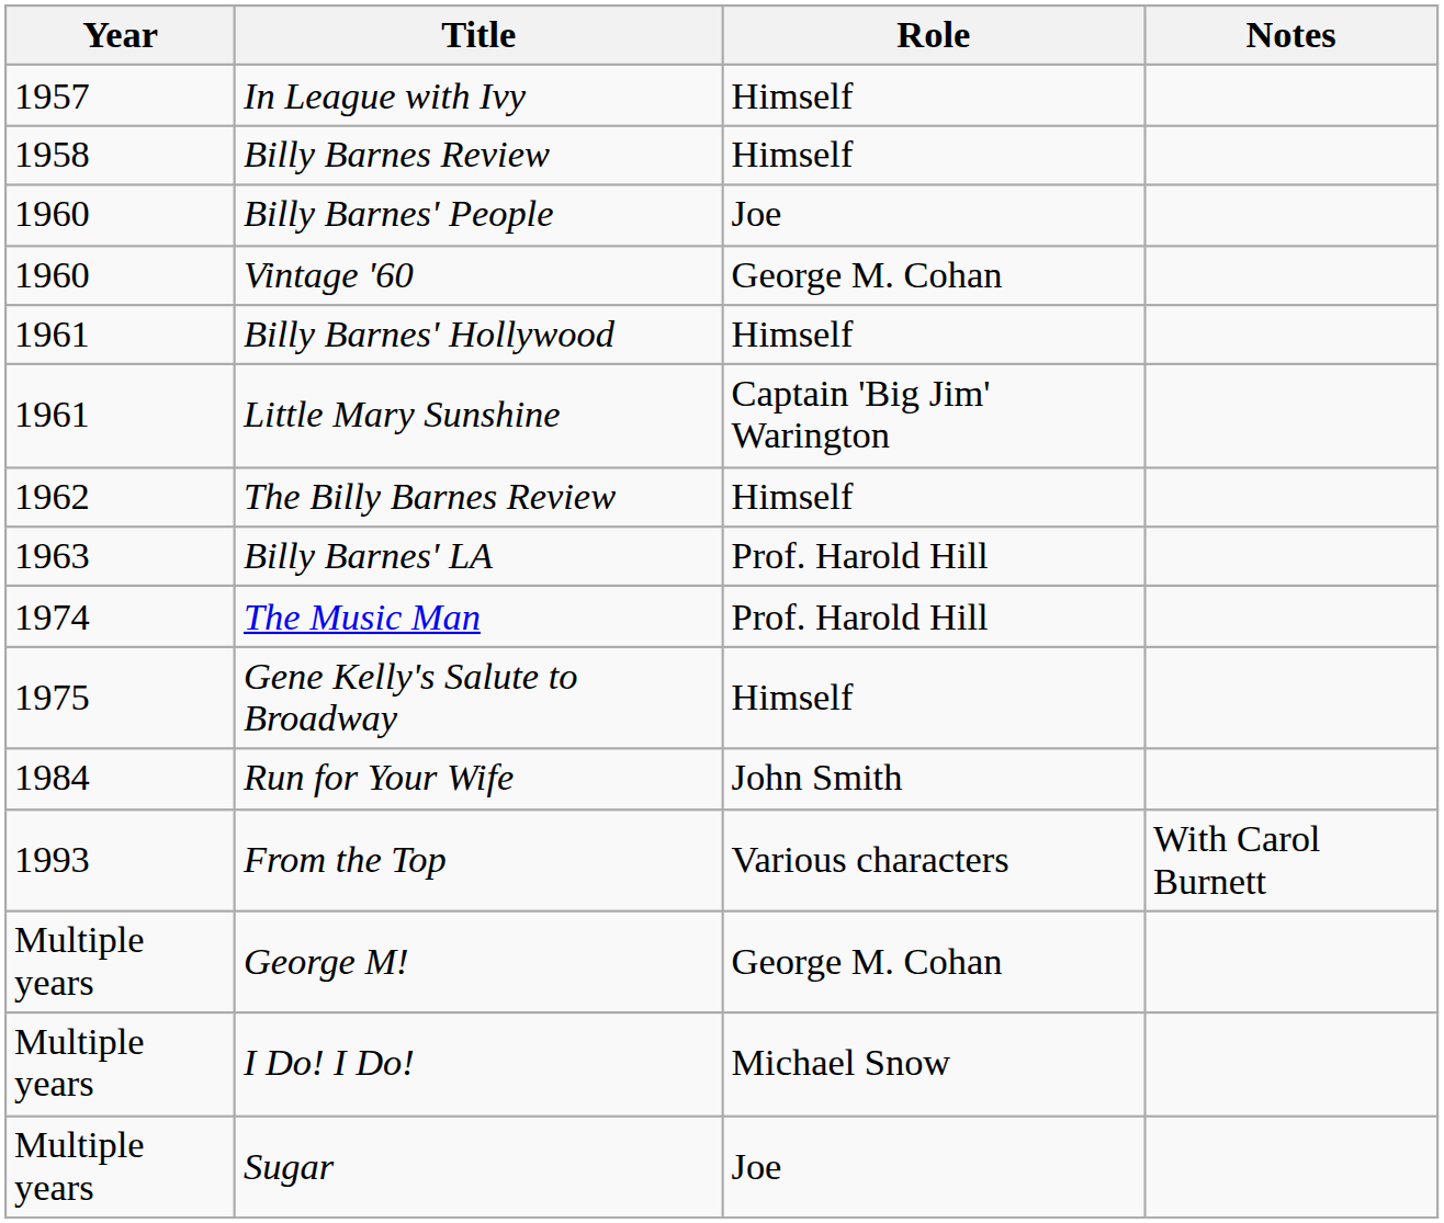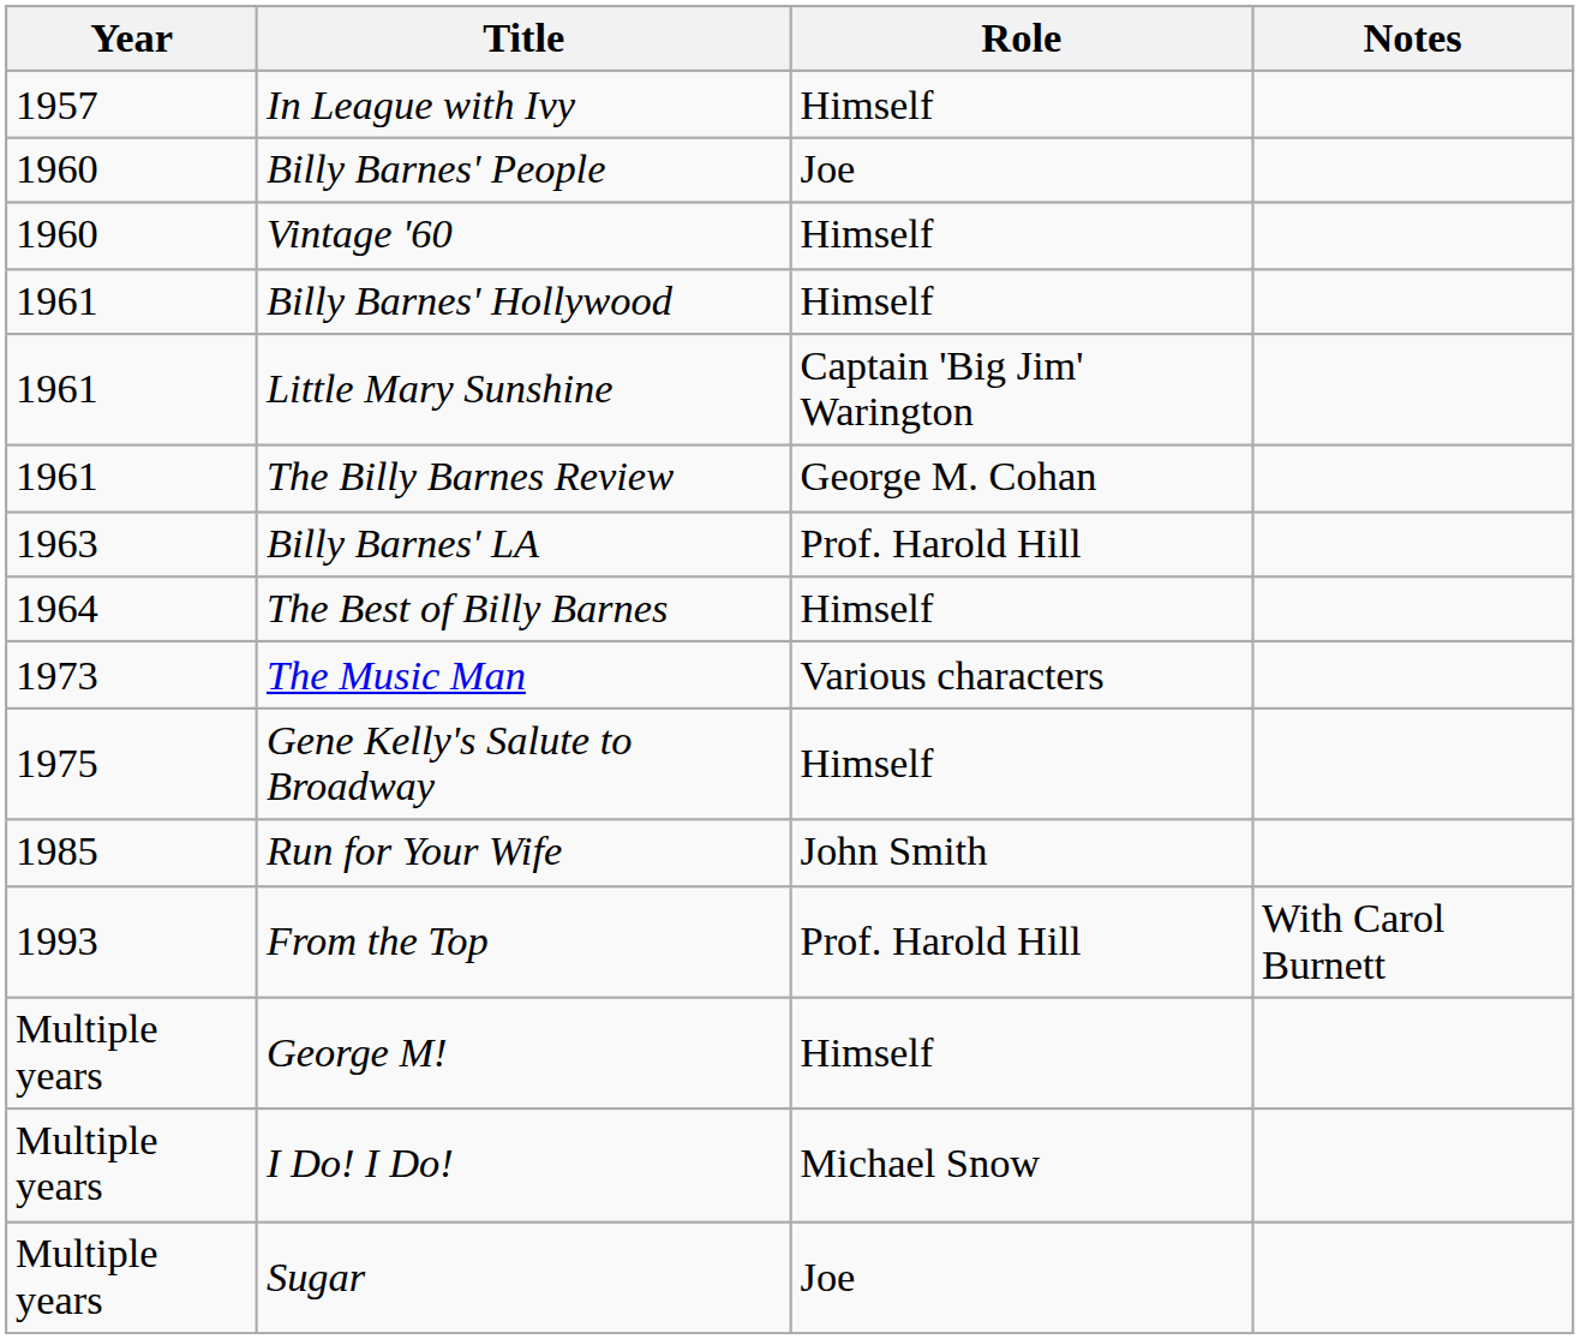 <table class="wikitable sortable">
 <tr>
 <th>Year</th>
 <th>Title</th>
 <th>Role</th>
 <th class="unsortable">Notes</th>
 </tr>
 <tr>
 <td>1957</td>
 <td><em>In League with Ivy</em></td>
 <td>Himself</td>
 <td></td>
 </tr>
 <tr>
-<td>1958</td>
-<td><em>Billy Barnes Review</em></td>
-<td>Himself</td>
-<td></td>
-</tr>
-<tr>
 <td>1960</td>
 <td><em>Billy Barnes' People</em></td>
 <td>Joe</td>
 <td></td>
 </tr>
 <tr>
 <td>1960</td>
 <td><em>Vintage '60</em></td>
-<td>George M. Cohan</td>
+<td>Himself</td>
 <td></td>
 </tr>
 <tr>
 <td>1961</td>
 <td><em>Billy Barnes' Hollywood</em></td>
 <td>Himself</td>
 <td></td>
 </tr>
 <tr>
 <td>1961</td>
 <td><em>Little Mary Sunshine</em></td>
 <td>Captain 'Big Jim' Warington</td>
 <td></td>
 </tr>
 <tr>
-<td>1962</td>
+<td>1961</td>
 <td><em>The Billy Barnes Review</em></td>
-<td>Himself</td>
+<td>George M. Cohan</td>
 <td></td>
 </tr>
 <tr>
 <td>1963</td>
 <td><em>Billy Barnes' LA</em></td>
 <td>Prof. Harold Hill</td>
 <td></td>
 </tr>
 <tr>
-<td>1974</td>
+<td>1964</td>
+<td><em>The Best of Billy Barnes</em></td>
+<td>Himself</td>
+<td></td>
+</tr>
+<tr>
+<td>1973</td>
 <td><em><a href='#'>The Music Man</a></em></td>
-<td>Prof. Harold Hill</td>
+<td>Various characters</td>
 <td></td>
 </tr>
 <tr>
 <td>1975</td>
 <td><em>Gene Kelly's Salute to Broadway</em></td>
 <td>Himself</td>
 <td></td>
 </tr>
 <tr>
-<td>1984</td>
+<td>1985</td>
 <td><em>Run for Your Wife</em></td>
 <td>John Smith</td>
 <td></td>
 </tr>
 <tr>
 <td>1993</td>
 <td><em>From the Top</em></td>
-<td>Various characters</td>
+<td>Prof. Harold Hill</td>
 <td>With Carol Burnett</td>
 </tr>
 <tr>
 <td>Multiple years</td>
 <td><em>George M!</em></td>
-<td>George M. Cohan</td>
+<td>Himself</td>
 <td></td>
 </tr>
 <tr>
 <td>Multiple years</td>
 <td><em>I Do! I Do!</em></td>
 <td>Michael Snow</td>
 <td></td>
 </tr>
 <tr>
 <td>Multiple years</td>
 <td><em>Sugar</em></td>
 <td>Joe</td>
 <td></td>
 </tr>
 </table>
